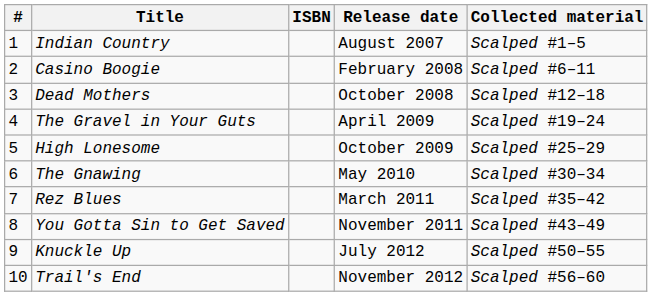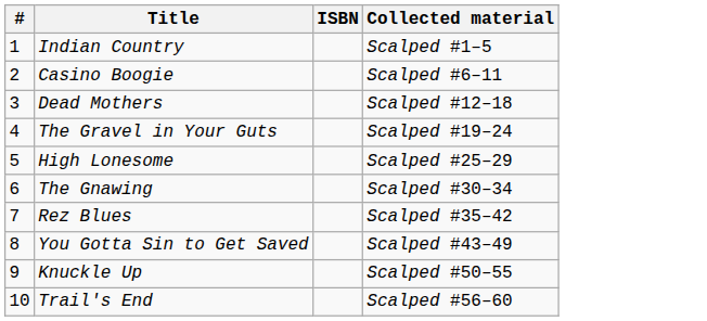 <table class="wikitable">
 <tr>
 <th>#</th>
 <th>Title</th>
 <th>ISBN</th>
-<th>Release date</th>
 <th>Collected material</th>
 </tr>
 <tr>
 <td>1</td>
 <td><em>Indian Country</em></td>
 <td></td>
-<td>August 2007</td>
 <td><em>Scalped</em> #1–5</td>
 </tr>
 <tr>
 <td>2</td>
 <td><em>Casino Boogie</em></td>
 <td></td>
-<td>February 2008</td>
 <td><em>Scalped</em> #6–11</td>
 </tr>
 <tr>
 <td>3</td>
 <td><em>Dead Mothers</em></td>
 <td></td>
-<td>October 2008</td>
 <td><em>Scalped</em> #12–18</td>
 </tr>
 <tr>
 <td>4</td>
 <td><em>The Gravel in Your Guts</em></td>
 <td></td>
-<td>April 2009</td>
 <td><em>Scalped</em> #19–24</td>
 </tr>
 <tr>
 <td>5</td>
 <td><em>High Lonesome</em></td>
 <td></td>
-<td>October 2009</td>
 <td><em>Scalped</em> #25–29</td>
 </tr>
 <tr>
 <td>6</td>
 <td><em>The Gnawing</em></td>
 <td></td>
-<td>May 2010</td>
 <td><em>Scalped</em> #30–34</td>
 </tr>
 <tr>
 <td>7</td>
 <td><em>Rez Blues</em></td>
 <td></td>
-<td>March 2011</td>
 <td><em>Scalped</em> #35–42</td>
 </tr>
 <tr>
 <td>8</td>
 <td><em>You Gotta Sin to Get Saved</em></td>
 <td></td>
-<td>November 2011</td>
 <td><em>Scalped</em> #43–49</td>
 </tr>
 <tr>
 <td>9</td>
 <td><em>Knuckle Up</em></td>
 <td></td>
-<td>July 2012</td>
 <td><em>Scalped</em> #50–55</td>
 </tr>
 <tr>
 <td>10</td>
 <td><em>Trail's End</em></td>
 <td></td>
-<td>November 2012</td>
 <td><em>Scalped</em> #56–60</td>
 </tr>
 </table>
